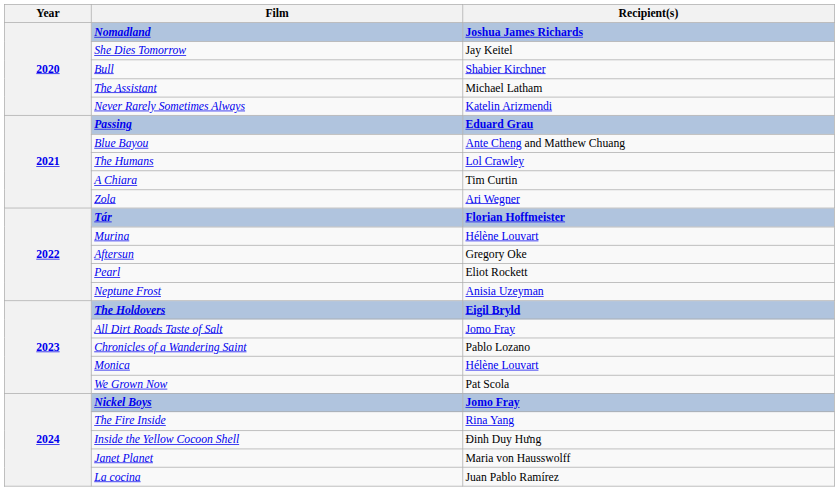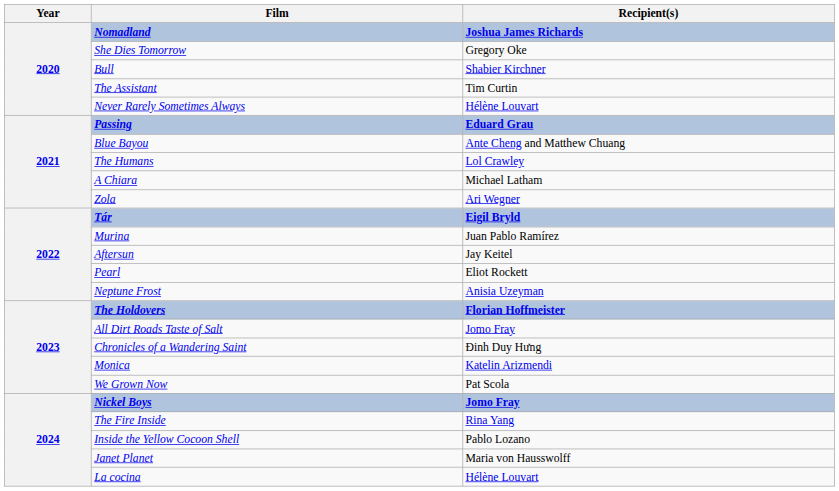 <table class="wikitable" width="90%" cellpadding="5">
 <tr>
 <th width="100">Year</th>
 <th width="450">Film</th>
 <th width="450">Recipient(s)</th>
 </tr>
 <tr>
 <th rowspan="5" style="text-align:center;"><a href='#'>2020</a><br></th>
 <td style="background:#B0C4DE"><strong><em><a href='#'>Nomadland</a></em></strong></td>
 <td style="background:#B0C4DE"><strong><a href='#'>Joshua James Richards</a></strong></td>
 </tr>
 <tr>
 <td><em><a href='#'>She Dies Tomorrow</a></em></td>
-<td>Jay Keitel</td>
+<td>Gregory Oke</td>
 </tr>
 <tr>
 <td><em><a href='#'>Bull</a></em></td>
 <td><a href='#'>Shabier Kirchner</a></td>
 </tr>
 <tr>
 <td><em><a href='#'>The Assistant</a></em></td>
-<td>Michael Latham</td>
+<td>Tim Curtin</td>
 </tr>
 <tr>
 <td><em><a href='#'>Never Rarely Sometimes Always</a></em></td>
-<td><a href='#'>Katelin Arizmendi</a></td>
+<td><a href='#'>Hélène Louvart</a></td>
 </tr>
 <tr>
 <th rowspan="5" style="text-align:center;"><a href='#'>2021</a><br></th>
 <td style="background:#B0C4DE"><strong><em><a href='#'>Passing</a></em></strong></td>
 <td style="background:#B0C4DE"><strong><a href='#'>Eduard Grau</a></strong></td>
 </tr>
 <tr>
 <td><em><a href='#'>Blue Bayou</a></em></td>
 <td><a href='#'>Ante Cheng</a> and Matthew Chuang</td>
 </tr>
 <tr>
 <td><em><a href='#'>The Humans</a></em></td>
 <td><a href='#'>Lol Crawley</a></td>
 </tr>
 <tr>
 <td><em><a href='#'>A Chiara</a></em></td>
-<td>Tim Curtin</td>
+<td>Michael Latham</td>
 </tr>
 <tr>
 <td><em><a href='#'>Zola</a></em></td>
 <td><a href='#'>Ari Wegner</a></td>
 </tr>
 <tr>
 <th rowspan="5" style="text-align:center;"><a href='#'>2022</a><br></th>
 <td style="background:#B0C4DE;"><strong><em><a href='#'>Tár</a></em></strong></td>
-<td style="background:#B0C4DE;"><strong><a href='#'>Florian Hoffmeister</a></strong></td>
+<td style="background:#B0C4DE;"><strong><a href='#'>Eigil Bryld</a></strong></td>
 </tr>
 <tr>
 <td><em><a href='#'>Murina</a></em></td>
-<td><a href='#'>Hélène Louvart</a></td>
+<td>Juan Pablo Ramírez</td>
 </tr>
 <tr>
 <td><em><a href='#'>Aftersun</a></em></td>
-<td>Gregory Oke</td>
+<td>Jay Keitel</td>
 </tr>
 <tr>
 <td><em><a href='#'>Pearl</a></em></td>
 <td>Eliot Rockett</td>
 </tr>
 <tr>
 <td><em><a href='#'>Neptune Frost</a></em></td>
 <td><a href='#'>Anisia Uzeyman</a></td>
 </tr>
 <tr>
 <th rowspan="5" style="text-align:center;"><a href='#'>2023</a></th>
 <td style="background:#B0C4DE;"><strong><em><a href='#'>The Holdovers</a></em></strong></td>
-<td style="background:#B0C4DE;"><strong><a href='#'>Eigil Bryld</a></strong></td>
+<td style="background:#B0C4DE;"><strong><a href='#'>Florian Hoffmeister</a></strong></td>
 </tr>
 <tr>
 <td><em><a href='#'>All Dirt Roads Taste of Salt</a></em></td>
 <td><a href='#'>Jomo Fray</a></td>
 </tr>
 <tr>
 <td><em><a href='#'>Chronicles of a Wandering Saint</a></em></td>
-<td>Pablo Lozano</td>
+<td>Ðinh Duy Hưng</td>
 </tr>
 <tr>
 <td><em><a href='#'>Monica</a></em></td>
-<td><a href='#'>Hélène Louvart</a></td>
+<td><a href='#'>Katelin Arizmendi</a></td>
 </tr>
 <tr>
 <td><em><a href='#'>We Grown Now</a></em></td>
 <td>Pat Scola</td>
 </tr>
 <tr>
 <th rowspan="5" style="text-align:center;"><a href='#'>2024</a></th>
 <td style="background:#B0C4DE;"><strong><em><a href='#'>Nickel Boys</a></em></strong></td>
 <td style="background:#B0C4DE;"><strong><a href='#'>Jomo Fray</a></strong></td>
 </tr>
 <tr>
 <td><em><a href='#'>The Fire Inside</a></em></td>
 <td><a href='#'>Rina Yang</a></td>
 </tr>
 <tr>
 <td><em><a href='#'>Inside the Yellow Cocoon Shell</a></em></td>
-<td>Ðinh Duy Hưng</td>
+<td>Pablo Lozano</td>
 </tr>
 <tr>
 <td><em><a href='#'>Janet Planet</a></em></td>
 <td>Maria von Hausswolff</td>
 </tr>
 <tr>
 <td><em><a href='#'>La cocina</a></em></td>
-<td>Juan Pablo Ramírez</td>
+<td><a href='#'>Hélène Louvart</a></td>
 </tr>
 </table>
